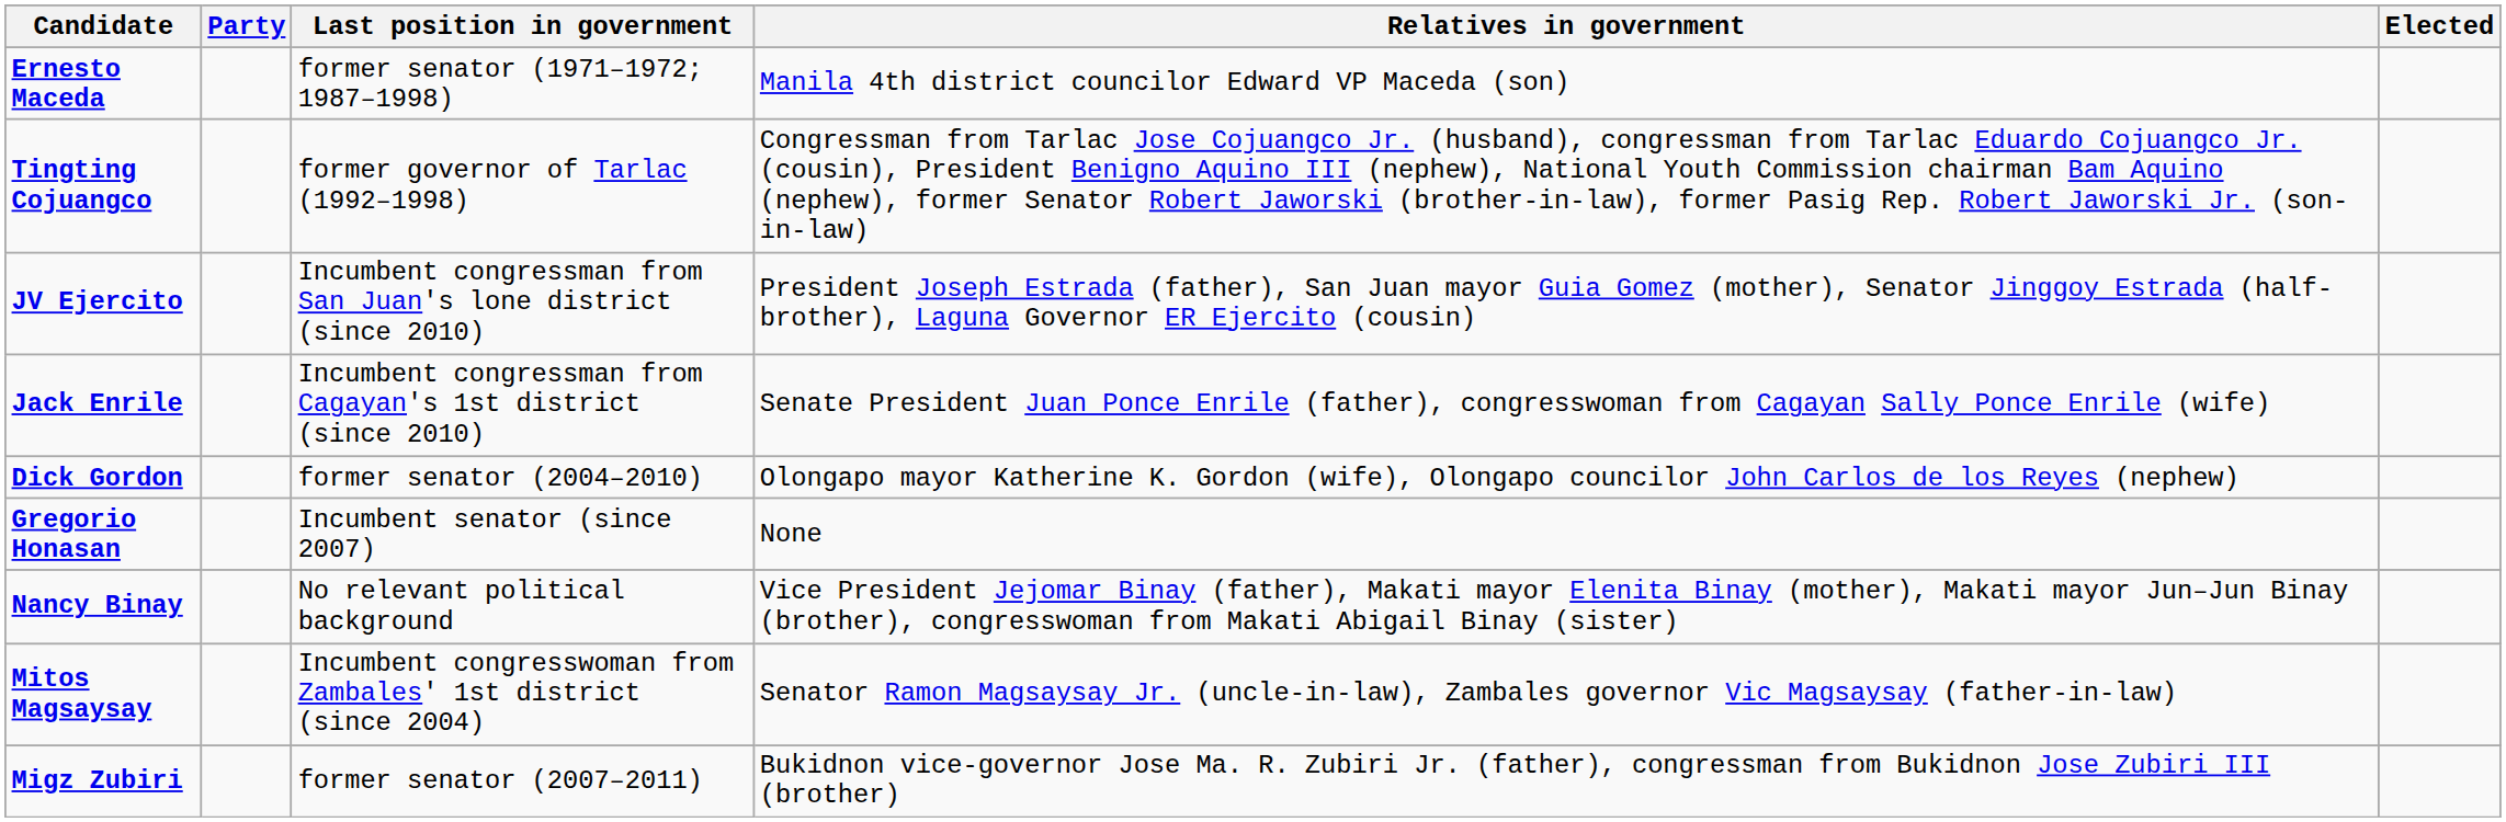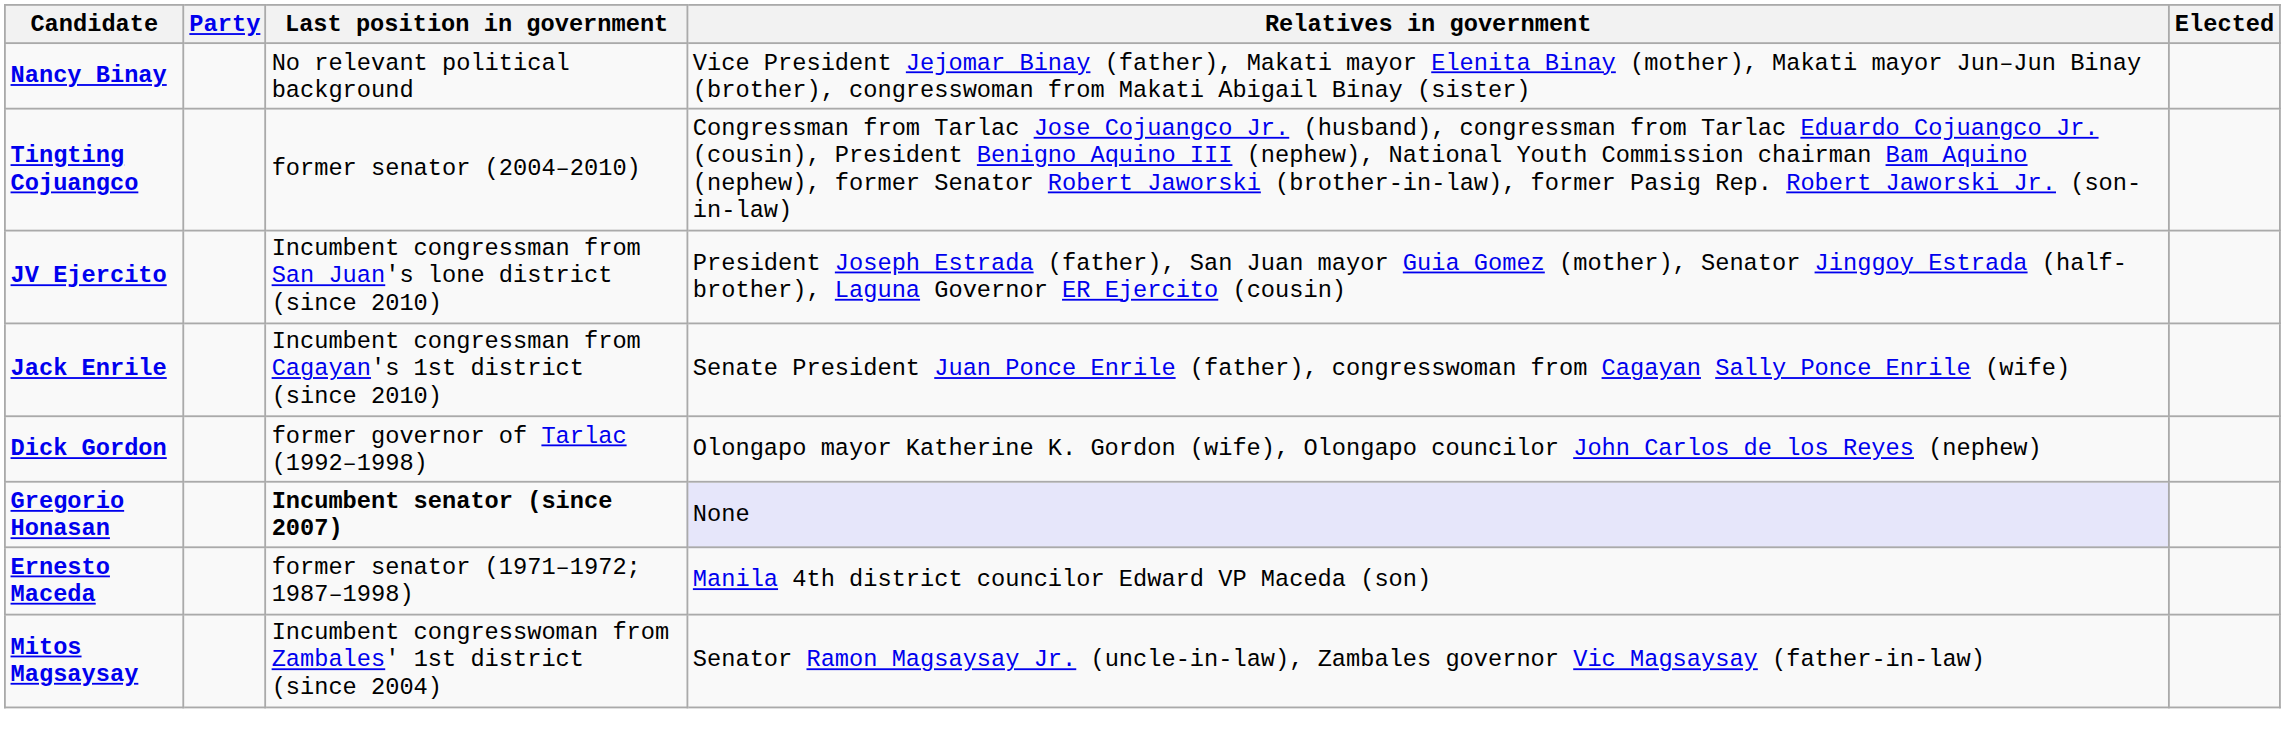 <table class="wikitable sortable">
 <tr>
 <th>Candidate</th>
 <th><a href='#'>Party</a></th>
 <th class = "unsortable">Last position in government</th>
 <th class = "unsortable">Relatives in government</th>
 <th class = "unsortable">Elected</th>
 </tr>
 <tr>
-<td><strong><a href='#'>Ernesto Maceda</a></strong></td>
+<td><strong><a href='#'>Nancy Binay</a></strong></td>
 <td></td>
-<td>former senator (1971–1972; 1987–1998)</td>
-<td><a href='#'>Manila</a> 4th district councilor Edward VP Maceda (son)</td>
+<td>No relevant political background</td>
+<td>Vice President <a href='#'>Jejomar Binay</a> (father), Makati mayor <a href='#'>Elenita Binay</a> (mother), Makati mayor Jun–Jun Binay (brother), congresswoman from Makati Abigail Binay (sister)</td>
 <td></td>
 </tr>
 <tr>
 <td><strong><a href='#'>Tingting Cojuangco</a></strong></td>
 <td></td>
-<td>former governor of <a href='#'>Tarlac</a> (1992–1998)</td>
+<td>former senator (2004–2010)</td>
 <td>Congressman from Tarlac <a href='#'>Jose Cojuangco Jr.</a> (husband), congressman from Tarlac <a href='#'>Eduardo Cojuangco Jr.</a> (cousin), President <a href='#'>Benigno Aquino III</a> (nephew), National Youth Commission chairman <a href='#'>Bam Aquino</a> (nephew), former Senator <a href='#'>Robert Jaworski</a> (brother-in-law), former Pasig Rep. <a href='#'>Robert Jaworski Jr.</a> (son-in-law)</td>
 <td></td>
 </tr>
 <tr>
 <td><strong><a href='#'>JV Ejercito</a></strong></td>
 <td></td>
 <td>Incumbent congressman from <a href='#'>San Juan</a>'s lone district (since 2010)</td>
 <td>President <a href='#'>Joseph Estrada</a> (father), San Juan mayor <a href='#'>Guia Gomez</a> (mother), Senator <a href='#'>Jinggoy Estrada</a> (half-brother), <a href='#'>Laguna</a> Governor <a href='#'>ER Ejercito</a> (cousin)</td>
 <td></td>
 </tr>
 <tr>
 <td><strong><a href='#'>Jack Enrile</a></strong></td>
 <td></td>
 <td>Incumbent congressman from <a href='#'>Cagayan</a>'s 1st district (since 2010)</td>
 <td>Senate President <a href='#'>Juan Ponce Enrile</a> (father), congresswoman from <a href='#'>Cagayan</a> <a href='#'>Sally Ponce Enrile</a> (wife)</td>
 <td></td>
 </tr>
 <tr>
 <td><strong><a href='#'>Dick Gordon</a></strong></td>
 <td></td>
-<td>former senator (2004–2010)</td>
+<td>former governor of <a href='#'>Tarlac</a> (1992–1998)</td>
 <td>Olongapo mayor Katherine K. Gordon (wife), Olongapo councilor <a href='#'>John Carlos de los Reyes</a> (nephew)</td>
 <td></td>
 </tr>
 <tr>
 <td><strong><a href='#'>Gregorio Honasan</a></strong></td>
 <td></td>
-<td>Incumbent senator (since 2007)</td>
-<td>None</td>
+<td><strong>Incumbent senator (since 2007)</strong></td>
+<td style="background: lavender;">None</td>
 <td></td>
 </tr>
 <tr>
-<td><strong><a href='#'>Nancy Binay</a></strong></td>
+<td><strong><a href='#'>Ernesto Maceda</a></strong></td>
 <td></td>
-<td>No relevant political background</td>
-<td>Vice President <a href='#'>Jejomar Binay</a> (father), Makati mayor <a href='#'>Elenita Binay</a> (mother), Makati mayor Jun–Jun Binay (brother), congresswoman from Makati Abigail Binay (sister)</td>
+<td>former senator (1971–1972; 1987–1998)</td>
+<td><a href='#'>Manila</a> 4th district councilor Edward VP Maceda (son)</td>
 <td></td>
 </tr>
 <tr>
 <td><strong><a href='#'>Mitos Magsaysay</a></strong></td>
 <td></td>
 <td>Incumbent congresswoman from <a href='#'>Zambales</a>' 1st district (since 2004)</td>
 <td>Senator <a href='#'>Ramon Magsaysay Jr.</a> (uncle-in-law), Zambales governor <a href='#'>Vic Magsaysay</a> (father-in-law)</td>
 <td></td>
 </tr>
-<tr>
-<td><strong><a href='#'>Migz Zubiri</a></strong></td>
-<td></td>
-<td>former senator (2007–2011)</td>
-<td>Bukidnon vice-governor Jose Ma. R. Zubiri Jr. (father), congressman from Bukidnon <a href='#'>Jose Zubiri III</a> (brother)</td>
-<td></td>
-</tr>
 </table>
